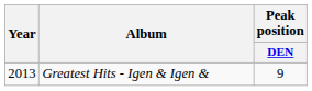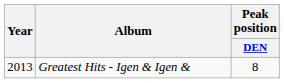 <table class="wikitable plainrowheaders" style="text-align:left;" border="1">
 <tr>
 <th scope="col" rowspan="2" style="width:2em;">Year</th>
 <th scope="col" rowspan="2" style="width:15em;">Album</th>
 <th scope="col" colspan="1">Peak position</th>
 </tr>
 <tr>
 <th scope="col" style="width:3em;font-size:90%;"><a href='#'>DEN</a><br></th>
 </tr>
 <tr>
 <td rowspan=2>2013</td>
 <td><em>Greatest Hits - Igen & Igen &</em></td>
-<td style="text-align:center;">9</td>
+<td style="text-align:center;">8</td>
 </tr>
 </table>
